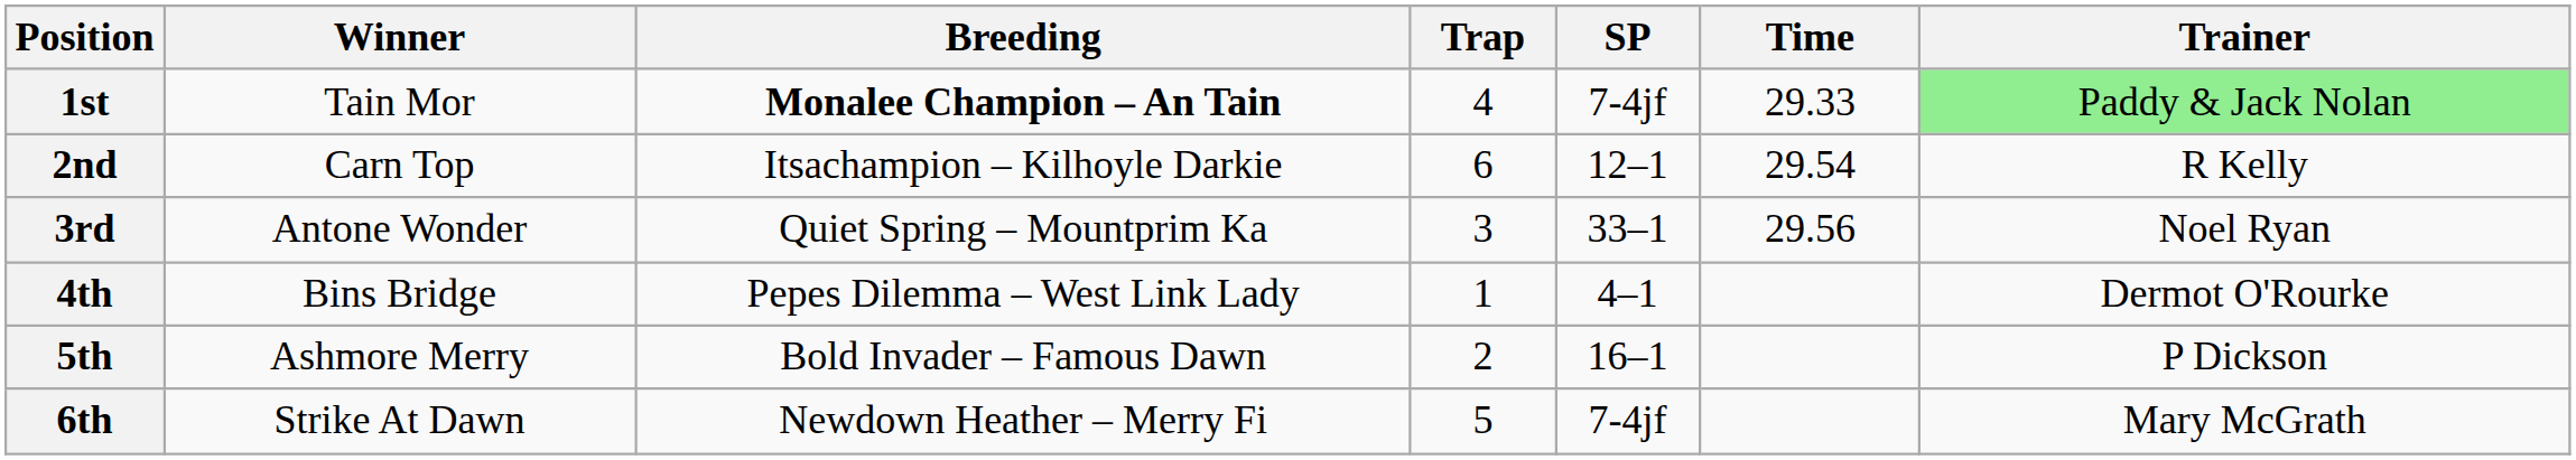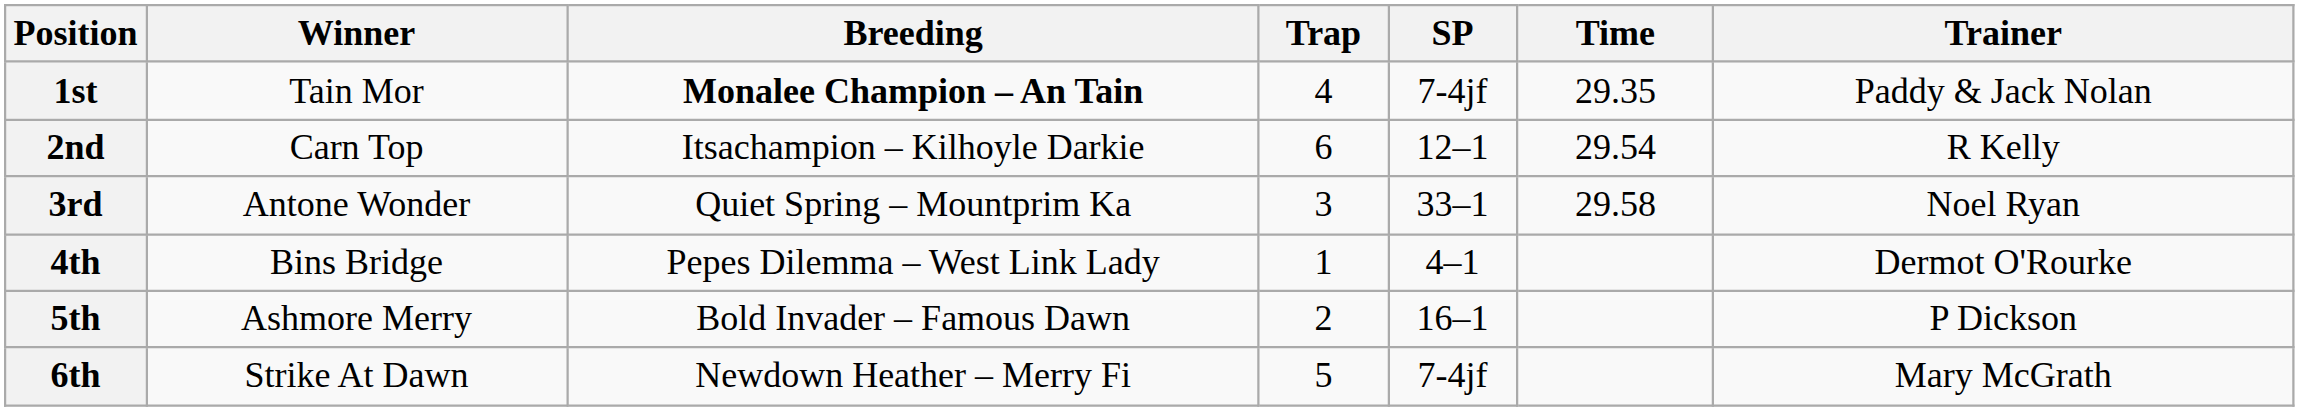 <table class="wikitable" style="text-align: center">
 <tr>
 <th width=50>Position</th>
 <th width=180>Winner</th>
 <th width=300>Breeding</th>
 <th width=50>Trap</th>
 <th width=50>SP</th>
 <th width=80>Time</th>
 <th width=250>Trainer</th>
 </tr>
 <tr>
 <th>1st</th>
 <td>Tain Mor</td>
 <td><strong>Monalee Champion – An Tain</strong></td>
 <td>4</td>
 <td>7-4jf</td>
-<td>29.33</td>
-<td style="background: lightgreen;">Paddy & Jack Nolan</td>
+<td>29.35</td>
+<td>Paddy & Jack Nolan</td>
 </tr>
 <tr>
 <th>2nd</th>
 <td>Carn Top</td>
 <td>Itsachampion – Kilhoyle Darkie</td>
 <td>6</td>
 <td>12–1</td>
 <td>29.54</td>
 <td>R Kelly</td>
 </tr>
 <tr>
 <th>3rd</th>
 <td>Antone Wonder</td>
 <td>Quiet Spring – Mountprim Ka</td>
 <td>3</td>
 <td>33–1</td>
-<td>29.56</td>
+<td>29.58</td>
 <td>Noel Ryan</td>
 </tr>
 <tr>
 <th>4th</th>
 <td>Bins Bridge</td>
 <td>Pepes Dilemma – West Link Lady</td>
 <td>1</td>
 <td>4–1</td>
 <td></td>
 <td>Dermot O'Rourke</td>
 </tr>
 <tr>
 <th>5th</th>
 <td>Ashmore Merry</td>
 <td>Bold Invader – Famous Dawn</td>
 <td>2</td>
 <td>16–1</td>
 <td></td>
 <td>P Dickson</td>
 </tr>
 <tr>
 <th>6th</th>
 <td>Strike At Dawn</td>
 <td>Newdown Heather – Merry Fi</td>
 <td>5</td>
 <td>7-4jf</td>
 <td></td>
 <td>Mary McGrath</td>
 </tr>
 </table>
